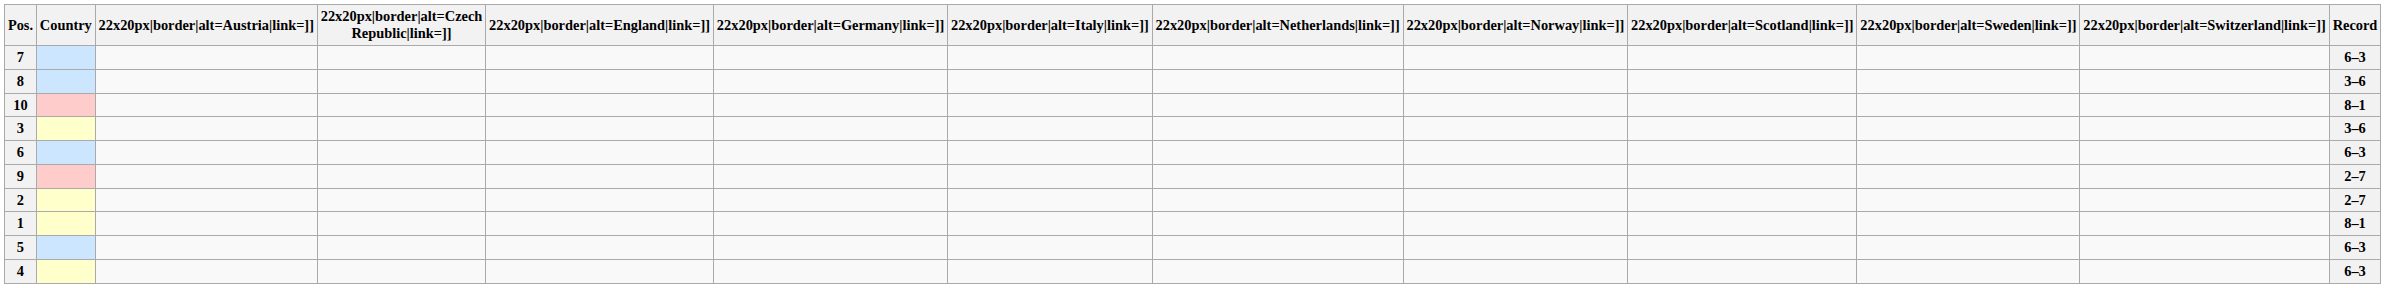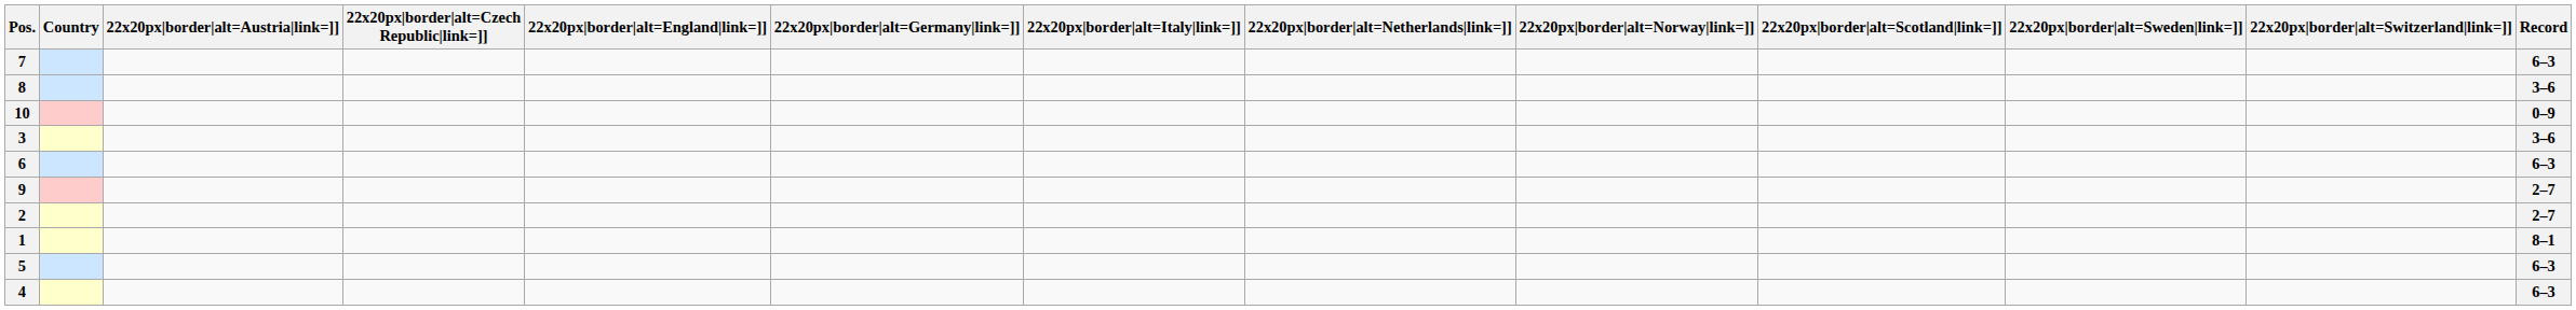 <table class="wikitable sortable nowrap" style="text-align:center; font-size:0.9em;">
 <tr>
 <th>Pos.</th>
 <th>Country</th>
 <th [[Image:>22x20px|border|alt=Austria|link=]]</th>
 <th [[Image:>22x20px|border|alt=Czech Republic|link=]]</th>
 <th [[Image:>22x20px|border|alt=England|link=]]</th>
 <th [[Image:>22x20px|border|alt=Germany|link=]]</th>
 <th [[Image:>22x20px|border|alt=Italy|link=]]</th>
 <th [[Image:>22x20px|border|alt=Netherlands|link=]]</th>
 <th [[Image:>22x20px|border|alt=Norway|link=]]</th>
 <th [[Image:>22x20px|border|alt=Scotland|link=]]</th>
 <th [[Image:>22x20px|border|alt=Sweden|link=]]</th>
 <th [[Image:>22x20px|border|alt=Switzerland|link=]]</th>
 <th>Record</th>
 </tr>
 <tr>
 <th>7</th>
 <td style="text-align:left; background:#CCE6FF"></td>
 <td></td>
 <td></td>
 <td></td>
 <td></td>
 <td></td>
 <td></td>
 <td></td>
 <td></td>
 <td></td>
 <td></td>
 <th>6–3</th>
 </tr>
 <tr>
 <th>8</th>
 <td style="text-align:left; background:#CCE6FF"></td>
 <td></td>
 <td></td>
 <td></td>
 <td></td>
 <td></td>
 <td></td>
 <td></td>
 <td></td>
 <td></td>
 <td></td>
 <th>3–6</th>
 </tr>
 <tr>
 <th>10</th>
 <td style="text-align:left; background:#ffcccc"></td>
 <td></td>
 <td></td>
 <td></td>
 <td></td>
 <td></td>
 <td></td>
 <td></td>
 <td></td>
 <td></td>
 <td></td>
-<th>8–1</th>
+<th>0–9</th>
 </tr>
 <tr>
 <th>3</th>
 <td style="text-align:left; background:#ffffcc"></td>
 <td></td>
 <td></td>
 <td></td>
 <td></td>
 <td></td>
 <td></td>
 <td></td>
 <td></td>
 <td></td>
 <td></td>
 <th>3–6</th>
 </tr>
 <tr>
 <th>6</th>
 <td style="text-align:left; background:#CCE6FF"></td>
 <td></td>
 <td></td>
 <td></td>
 <td></td>
 <td></td>
 <td></td>
 <td></td>
 <td></td>
 <td></td>
 <td></td>
 <th>6–3</th>
 </tr>
 <tr>
 <th>9</th>
 <td style="text-align:left; background:#ffcccc"></td>
 <td></td>
 <td></td>
 <td></td>
 <td></td>
 <td></td>
 <td></td>
 <td></td>
 <td></td>
 <td></td>
 <td></td>
 <th>2–7</th>
 </tr>
 <tr>
 <th>2</th>
 <td style="text-align:left; background:#ffffcc"></td>
 <td></td>
 <td></td>
 <td></td>
 <td></td>
 <td></td>
 <td></td>
 <td></td>
 <td></td>
 <td></td>
 <td></td>
 <th>2–7</th>
 </tr>
 <tr>
 <th>1</th>
 <td style="text-align:left; background:#ffffcc"></td>
 <td></td>
 <td></td>
 <td></td>
 <td></td>
 <td></td>
 <td></td>
 <td></td>
 <td></td>
 <td></td>
 <td></td>
 <th>8–1</th>
 </tr>
 <tr>
 <th>5</th>
 <td style="text-align:left; background:#CCE6FF"></td>
 <td></td>
 <td></td>
 <td></td>
 <td></td>
 <td></td>
 <td></td>
 <td></td>
 <td></td>
 <td></td>
 <td></td>
 <th>6–3</th>
 </tr>
 <tr>
 <th>4</th>
 <td style="text-align:left; background:#ffffcc"></td>
 <td></td>
 <td></td>
 <td></td>
 <td></td>
 <td></td>
 <td></td>
 <td></td>
 <td></td>
 <td></td>
 <td></td>
 <th>6–3</th>
 </tr>
 </table>
